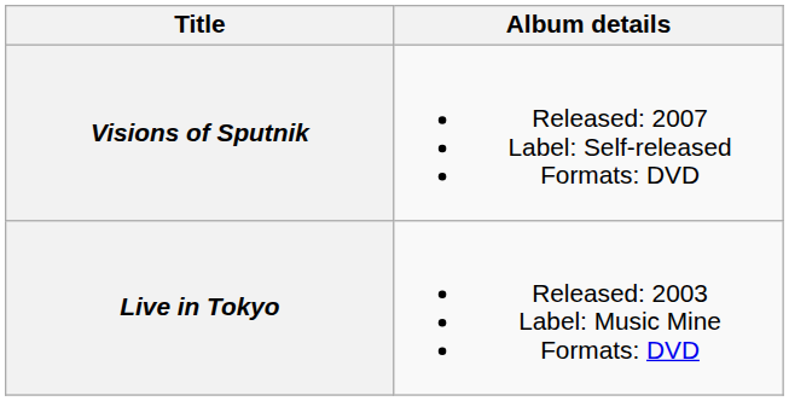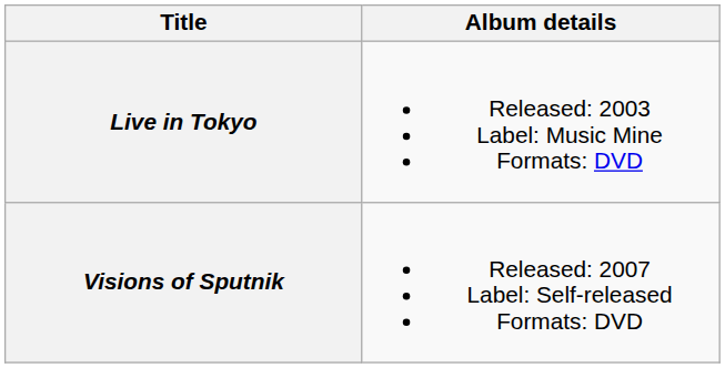 <table class="wikitable plainrowheaders" style="text-align:center;">
 <tr>
 <th scope="col" style="width:15em;">Title</th>
 <th scope="col" style="width:15em;">Album details</th>
 </tr>
 <tr>
+<th scope="row"><em>Live in Tokyo</em></th>
+<td><br><ul><li>Released: 2003</li><li>Label: Music Mine</li><li>Formats: <a href='#'>DVD</a></li></ul></td>
+</tr>
+<tr>
 <th scope="row"><em>Visions of Sputnik</em></th>
 <td><br><ul><li>Released: 2007</li><li>Label: Self-released</li><li>Formats: DVD</li></ul></td>
 </tr>
-<tr>
-<th scope="row"><em>Live in Tokyo</em></th>
-<td><br><ul><li>Released: 2003</li><li>Label: Music Mine</li><li>Formats: <a href='#'>DVD</a></li></ul></td>
-</tr>
 </table>
